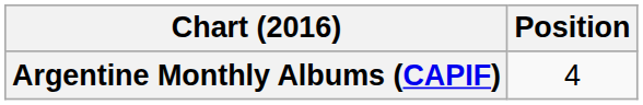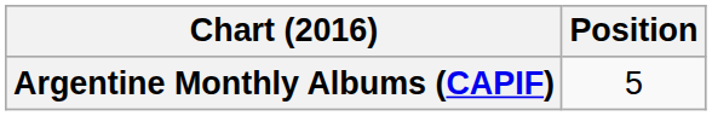 <table class="wikitable plainrowheaders" style="text-align:center;">
 <tr>
 <th scope="col">Chart (2016)</th>
 <th scope="col">Position</th>
 </tr>
 <tr>
 <th scope="row">Argentine Monthly Albums (<a href='#'>CAPIF</a>)</th>
-<td>4</td>
+<td>5</td>
 </tr>
 </table>
